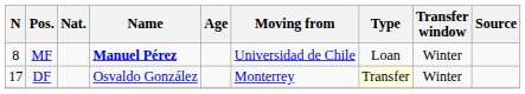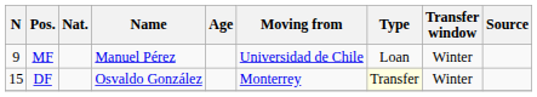 <table class="wikitable sortable" style="text-align:center">
 <tr>
 <th>N</th>
 <th>Pos.</th>
 <th>Nat.</th>
 <th>Name</th>
 <th>Age</th>
 <th>Moving from</th>
 <th>Type</th>
 <th>Transfer<br>window</th>
 <th>Source</th>
 </tr>
 <tr>
-<td>8</td>
+<td>9</td>
 <td><a href='#'>MF</a></td>
 <td></td>
-<td align=left><strong><a href='#'>Manuel Pérez</a></strong></td>
+<td align=left><a href='#'>Manuel Pérez</a></td>
 <td></td>
 <td align=left> <a href='#'>Universidad de Chile</a></td>
 <td>Loan</td>
 <td>Winter</td>
 <td></td>
 </tr>
 <tr>
-<td>17</td>
+<td>15</td>
 <td><a href='#'>DF</a></td>
 <td></td>
 <td align=left><a href='#'>Osvaldo González</a></td>
 <td></td>
 <td align=left><a href='#'>Monterrey</a></td>
 <td style="background: lightyellow;">Transfer</td>
 <td>Winter</td>
 <td></td>
 </tr>
 <tr>
 </tr>
 </table>
